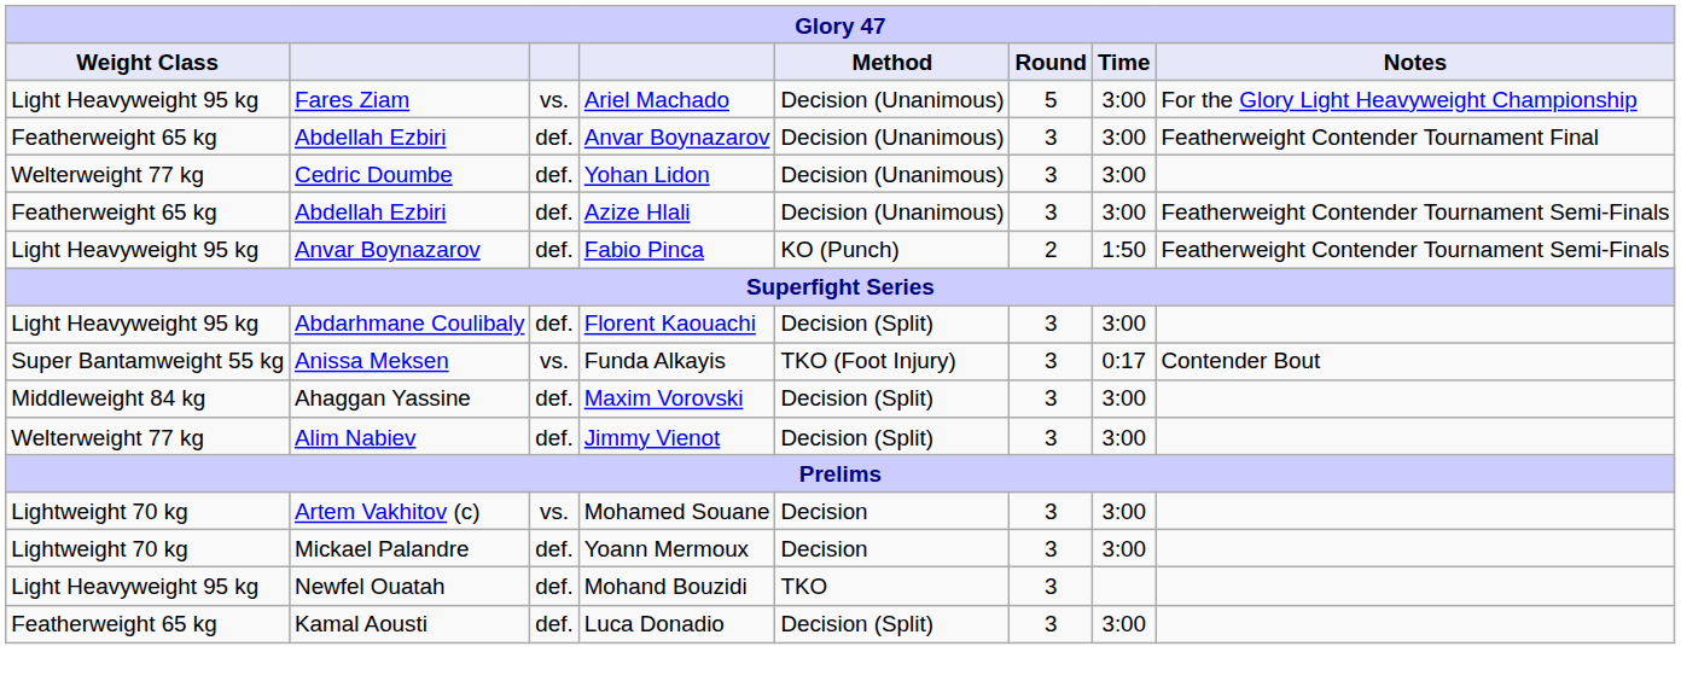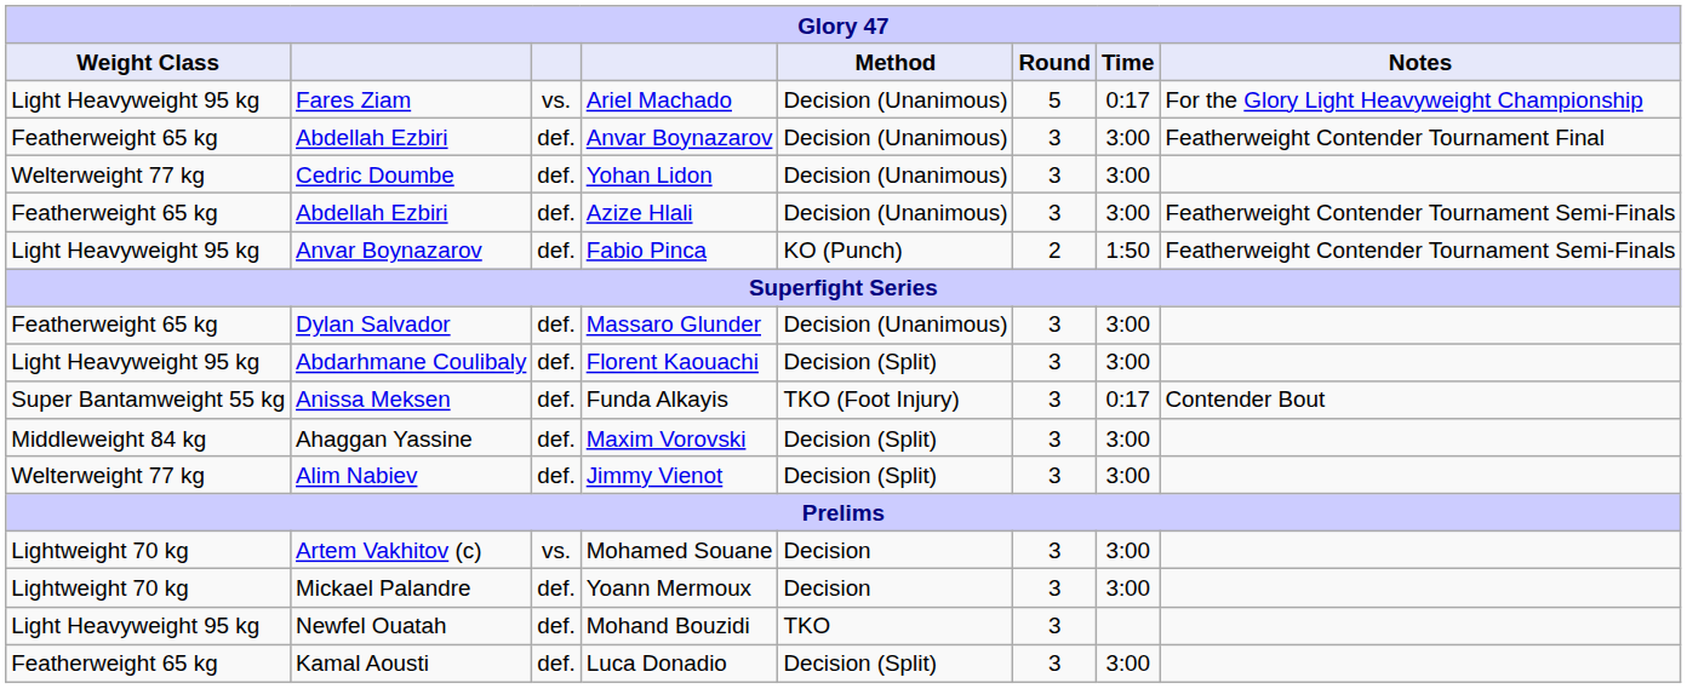 <table class="wikitable" style="font-size: 80%;">
 <tr>
 <th colspan="8" style="background-color: #ccf; color: #000080; text-align: center;"><strong>Glory 47</strong></th>
 </tr>
 <tr>
 <th colspan="1" style="background-color: #E6E8FA; color: #000000; text-align: center;">Weight Class</th>
 <th colspan="1" style="background-color: #E6E8FA; color: #000000; text-align: center;"></th>
 <th colspan="1" style="background-color: #E6E8FA; color: #000000; text-align: center;"></th>
 <th colspan="1" style="background-color: #E6E8FA; color: #000000; text-align: center;"></th>
 <th colspan="1" style="background-color: #E6E8FA; color: #000000; text-align: center;">Method</th>
 <th colspan="1" style="background-color: #E6E8FA; color: #000000; text-align: center;">Round</th>
 <th colspan="1" style="background-color: #E6E8FA; color: #000000; text-align: center;">Time</th>
 <th colspan="1" style="background-color: #E6E8FA; color: #000000; text-align: center;">Notes</th>
 </tr>
 <tr>
 <td>Light Heavyweight 95 kg</td>
 <td> <a href='#'>Fares Ziam</a></td>
 <td align=center>vs.</td>
 <td> <a href='#'>Ariel Machado</a></td>
 <td>Decision (Unanimous)</td>
 <td align=center>5</td>
-<td align=center>3:00</td>
+<td align=center>0:17</td>
 <td>For the <a href='#'>Glory Light Heavyweight Championship</a></td>
 </tr>
 <tr>
 <td>Featherweight 65 kg</td>
 <td> <a href='#'>Abdellah Ezbiri</a></td>
 <td align=center>def.</td>
 <td> <a href='#'>Anvar Boynazarov</a></td>
 <td>Decision (Unanimous)</td>
 <td align=center>3</td>
 <td align=center>3:00</td>
 <td>Featherweight Contender Tournament Final</td>
 </tr>
 <tr>
 <td>Welterweight 77 kg</td>
 <td> <a href='#'>Cedric Doumbe</a></td>
 <td align=center>def.</td>
 <td> <a href='#'>Yohan Lidon</a></td>
 <td>Decision (Unanimous)</td>
 <td align=center>3</td>
 <td align=center>3:00</td>
 <td></td>
 </tr>
 <tr>
 <td>Featherweight 65 kg</td>
 <td> <a href='#'>Abdellah Ezbiri</a></td>
 <td align=center>def.</td>
 <td> <a href='#'>Azize Hlali</a></td>
 <td>Decision (Unanimous)</td>
 <td align=center>3</td>
 <td align=center>3:00</td>
 <td>Featherweight Contender Tournament Semi-Finals</td>
 </tr>
 <tr>
 <td>Light Heavyweight 95 kg</td>
 <td> <a href='#'>Anvar Boynazarov</a></td>
 <td align=center>def.</td>
 <td> <a href='#'>Fabio Pinca</a></td>
 <td>KO (Punch)</td>
 <td align=center>2</td>
 <td align=center>1:50</td>
 <td>Featherweight Contender Tournament Semi-Finals</td>
 </tr>
 <tr>
 <th colspan="8" style="background-color: #ccf; color: #000080; text-align: center;"><strong>Superfight Series</strong></th>
 </tr>
 <tr>
+<td>Featherweight 65 kg</td>
+<td> <a href='#'>Dylan Salvador</a></td>
+<td align=center>def.</td>
+<td> <a href='#'>Massaro Glunder</a></td>
+<td>Decision (Unanimous)</td>
+<td align=center>3</td>
+<td align=center>3:00</td>
+<td></td>
+</tr>
+<tr>
 <td>Light Heavyweight 95 kg</td>
 <td> <a href='#'>Abdarhmane Coulibaly</a></td>
 <td align=center>def.</td>
 <td> <a href='#'>Florent Kaouachi</a></td>
 <td>Decision (Split)</td>
 <td align=center>3</td>
 <td align=center>3:00</td>
 <td></td>
 </tr>
 <tr>
 <td>Super Bantamweight 55 kg</td>
 <td> <a href='#'>Anissa Meksen</a></td>
-<td align=center>vs.</td>
+<td align=center>def.</td>
 <td> Funda Alkayis</td>
 <td>TKO (Foot Injury)</td>
 <td align=center>3</td>
 <td align=center>0:17</td>
 <td>Contender Bout</td>
 </tr>
 <tr>
 <td>Middleweight 84 kg</td>
 <td> Ahaggan Yassine</td>
 <td align=center>def.</td>
 <td> <a href='#'>Maxim Vorovski</a></td>
 <td>Decision (Split)</td>
 <td align=center>3</td>
 <td align=center>3:00</td>
 <td></td>
 </tr>
 <tr>
 <td>Welterweight 77 kg</td>
 <td> <a href='#'>Alim Nabiev</a></td>
 <td align=center>def.</td>
 <td> <a href='#'>Jimmy Vienot</a></td>
 <td>Decision (Split)</td>
 <td align=center>3</td>
 <td align=center>3:00</td>
 <td></td>
 </tr>
 <tr>
 <th colspan="8" style="background-color: #ccf; color: #000080; text-align: center;"><strong>Prelims</strong></th>
 </tr>
 <tr>
 <td>Lightweight 70 kg</td>
 <td> <a href='#'>Artem Vakhitov</a> (c)</td>
 <td align=center>vs.</td>
 <td> Mohamed Souane</td>
 <td>Decision</td>
 <td align=center>3</td>
 <td align=center>3:00</td>
 </tr>
 <tr>
 <td>Lightweight 70 kg</td>
 <td> Mickael Palandre</td>
 <td align=center>def.</td>
 <td> Yoann Mermoux</td>
 <td>Decision</td>
 <td align=center>3</td>
 <td align=center>3:00</td>
 <td></td>
 </tr>
 <tr>
 <td>Light Heavyweight 95 kg</td>
 <td> Newfel Ouatah</td>
 <td align=center>def.</td>
 <td> Mohand Bouzidi</td>
 <td>TKO</td>
 <td align=center>3</td>
 <td align=center></td>
 <td></td>
 </tr>
 <tr>
 <td>Featherweight 65 kg</td>
 <td> Kamal Aousti</td>
 <td align=center>def.</td>
 <td> Luca Donadio</td>
 <td>Decision (Split)</td>
 <td align=center>3</td>
 <td align=center>3:00</td>
 <td></td>
 </tr>
 </table>
